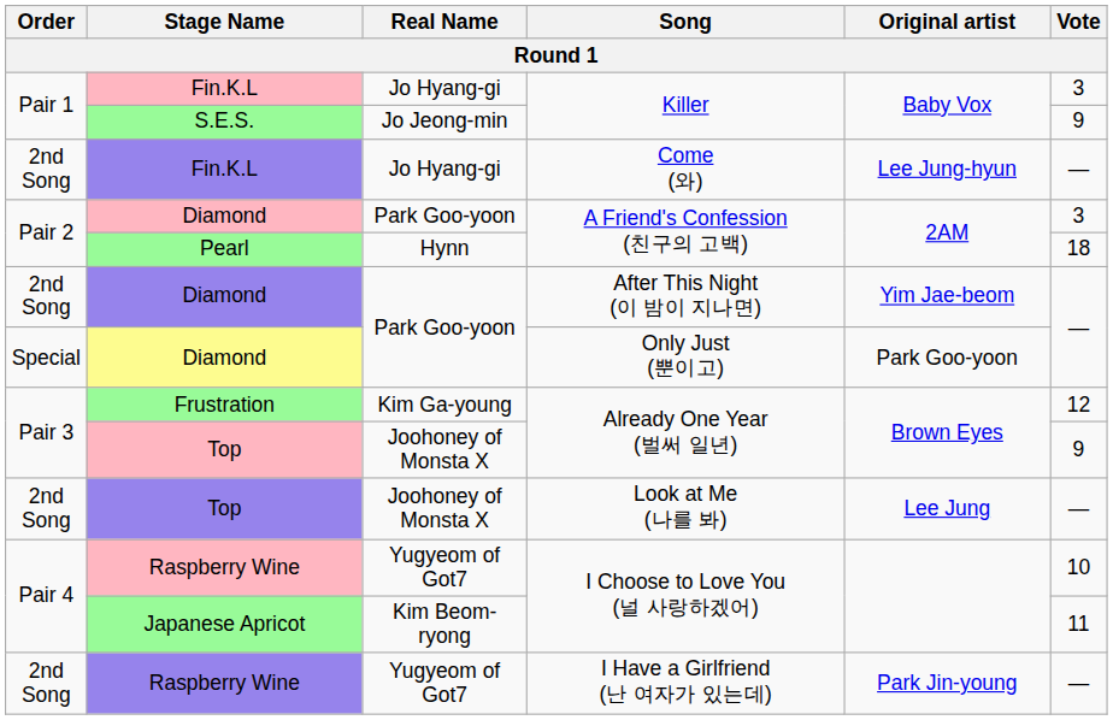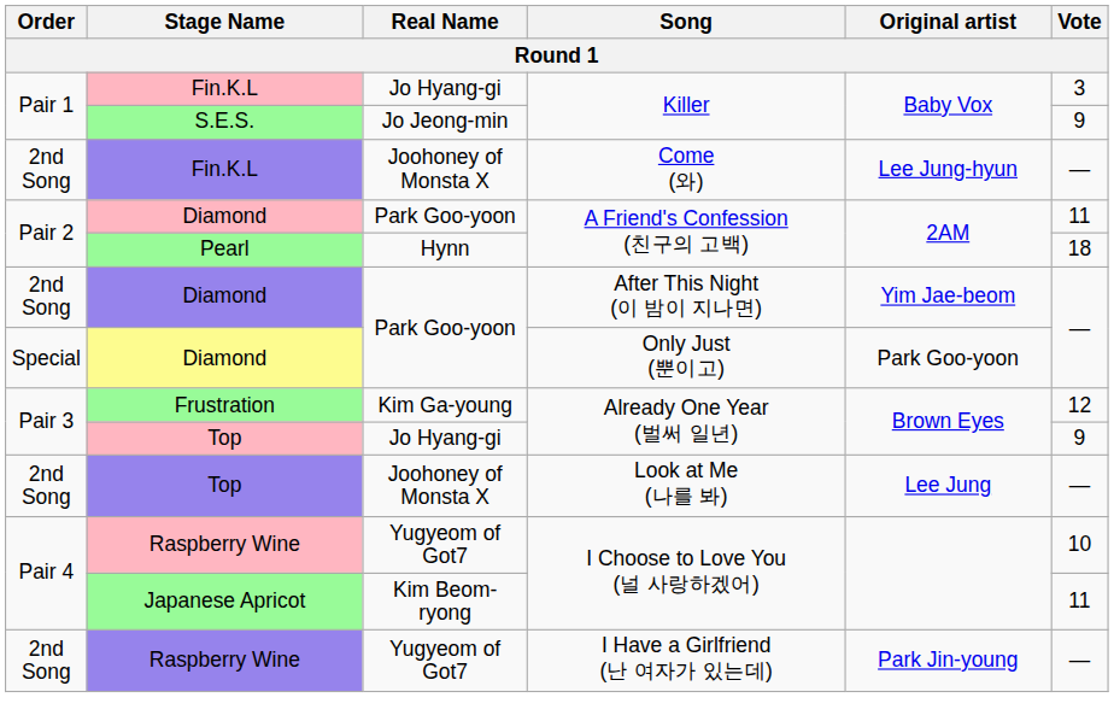 <table class="wikitable" style="text-align:center; width:95%;">
 <tr>
 <th style="width:1%;">Order</th>
 <th style="width:20%;">Stage Name</th>
 <th style="width:12%;">Real Name</th>
 <th style="width:23%;">Song</th>
 <th style="width:15%;">Original artist</th>
 <th style="width:1%;">Vote</th>
 </tr>
 <tr>
 <th colspan=6>Round 1</th>
 </tr>
 <tr>
 <td rowspan=2>Pair 1</td>
 <td bgcolor="lightpink">Fin.K.L</td>
 <td>Jo Hyang-gi</td>
 <td rowspan=2><a href='#'>Killer</a></td>
 <td rowspan=2><a href='#'>Baby Vox</a></td>
 <td>3</td>
 </tr>
 <tr>
 <td bgcolor="palegreen">S.E.S.</td>
 <td>Jo Jeong-min</td>
 <td>9</td>
 </tr>
 <tr>
 <td>2nd Song</td>
 <td bgcolor="#9683EC">Fin.K.L</td>
-<td>Jo Hyang-gi</td>
+<td>Joohoney of Monsta X</td>
 <td><a href='#'>Come</a><br>(와)</td>
 <td><a href='#'>Lee Jung-hyun</a></td>
 <td>—</td>
 </tr>
 <tr>
 <td rowspan=2>Pair 2</td>
 <td bgcolor="lightpink">Diamond</td>
 <td>Park Goo-yoon</td>
 <td rowspan=2><a href='#'>A Friend's Confession</a><br>(친구의 고백)</td>
 <td rowspan=2><a href='#'>2AM</a></td>
-<td>3</td>
+<td>11</td>
 </tr>
 <tr>
 <td bgcolor="palegreen">Pearl</td>
 <td>Hynn</td>
 <td>18</td>
 </tr>
 <tr>
 <td>2nd Song</td>
 <td bgcolor="#9683EC">Diamond</td>
 <td rowspan=2>Park Goo-yoon</td>
 <td>After This Night<br>(이 밤이 지나면)</td>
 <td><a href='#'>Yim Jae-beom</a></td>
 <td rowspan=2>—</td>
 </tr>
 <tr>
 <td>Special</td>
 <td bgcolor="#FDFC8F">Diamond</td>
 <td>Only Just<br>(뿐이고)</td>
 <td>Park Goo-yoon</td>
 </tr>
 <tr>
 <td rowspan=2>Pair 3</td>
 <td bgcolor="palegreen">Frustration</td>
 <td>Kim Ga-young</td>
 <td rowspan=2>Already One Year<br>(벌써 일년)</td>
 <td rowspan=2><a href='#'>Brown Eyes</a></td>
 <td>12</td>
 </tr>
 <tr>
 <td bgcolor="lightpink">Top</td>
-<td>Joohoney of Monsta X</td>
+<td>Jo Hyang-gi</td>
 <td>9</td>
 </tr>
 <tr>
 <td>2nd Song</td>
 <td bgcolor="#9683EC">Top</td>
 <td>Joohoney of Monsta X</td>
 <td>Look at Me<br>(나를 봐)</td>
 <td><a href='#'>Lee Jung</a></td>
 <td>—</td>
 </tr>
 <tr>
 <td rowspan=2>Pair 4</td>
 <td bgcolor="lightpink">Raspberry Wine</td>
 <td>Yugyeom of Got7</td>
 <td rowspan=2>I Choose to Love You<br>(널 사랑하겠어)</td>
 <td rowspan=2></td>
 <td>10</td>
 </tr>
 <tr>
 <td bgcolor="palegreen">Japanese Apricot</td>
 <td>Kim Beom-ryong</td>
 <td>11</td>
 </tr>
 <tr>
 <td>2nd Song</td>
 <td bgcolor="#9683EC">Raspberry Wine</td>
 <td>Yugyeom of Got7</td>
 <td>I Have a Girlfriend<br>(난 여자가 있는데)</td>
 <td><a href='#'>Park Jin-young</a></td>
 <td>—</td>
 </tr>
 </table>
